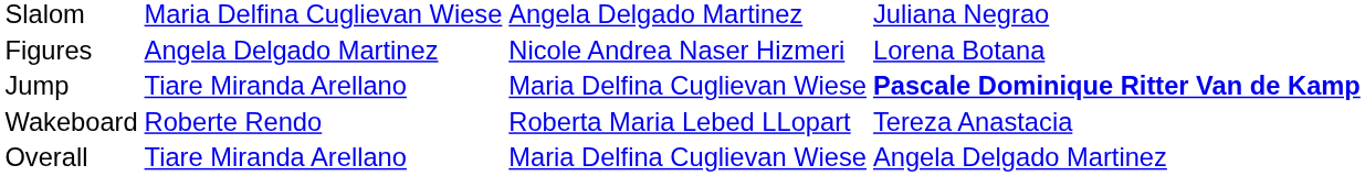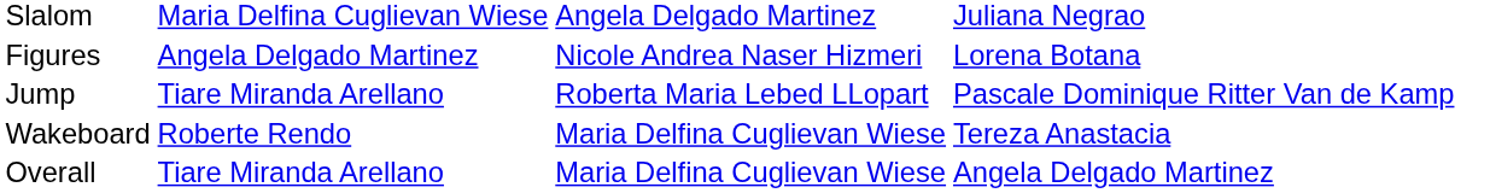 <table>
 <tr>
 <td>Slalom <br></td>
 <td><a href='#'>Maria Delfina Cuglievan Wiese</a><br><em></em></td>
 <td><a href='#'>Angela Delgado Martinez</a><br><em></em></td>
 <td><a href='#'>Juliana Negrao</a><br><em></em></td>
 </tr>
 <tr>
 <td>Figures <br></td>
 <td><a href='#'>Angela Delgado Martinez</a><br><em></em></td>
 <td><a href='#'>Nicole Andrea Naser Hizmeri</a><br><em></em></td>
 <td><a href='#'>Lorena Botana</a><br><em></em></td>
 </tr>
 <tr>
 <td>Jump <br></td>
 <td><a href='#'>Tiare Miranda Arellano</a><br><em></em></td>
-<td><a href='#'>Maria Delfina Cuglievan Wiese</a><br><em></em></td>
-<td><strong><a href='#'>Pascale Dominique Ritter Van de Kamp</a><br><em></em></strong></td>
+<td><a href='#'>Roberta Maria Lebed LLopart</a><br><em></em></td>
+<td><a href='#'>Pascale Dominique Ritter Van de Kamp</a><br><em></em></td>
 </tr>
 <tr>
 <td>Wakeboard <br></td>
 <td><a href='#'>Roberte Rendo</a><br><em></em></td>
-<td><a href='#'>Roberta Maria Lebed LLopart</a><br><em></em></td>
+<td><a href='#'>Maria Delfina Cuglievan Wiese</a><br><em></em></td>
 <td><a href='#'>Tereza Anastacia</a><br><em></em></td>
 </tr>
 <tr>
 <td>Overall <br></td>
 <td><a href='#'>Tiare Miranda Arellano</a><br><em></em></td>
 <td><a href='#'>Maria Delfina Cuglievan Wiese</a><br><em></em></td>
 <td><a href='#'>Angela Delgado Martinez</a><br><em></em></td>
 </tr>
 </table>
